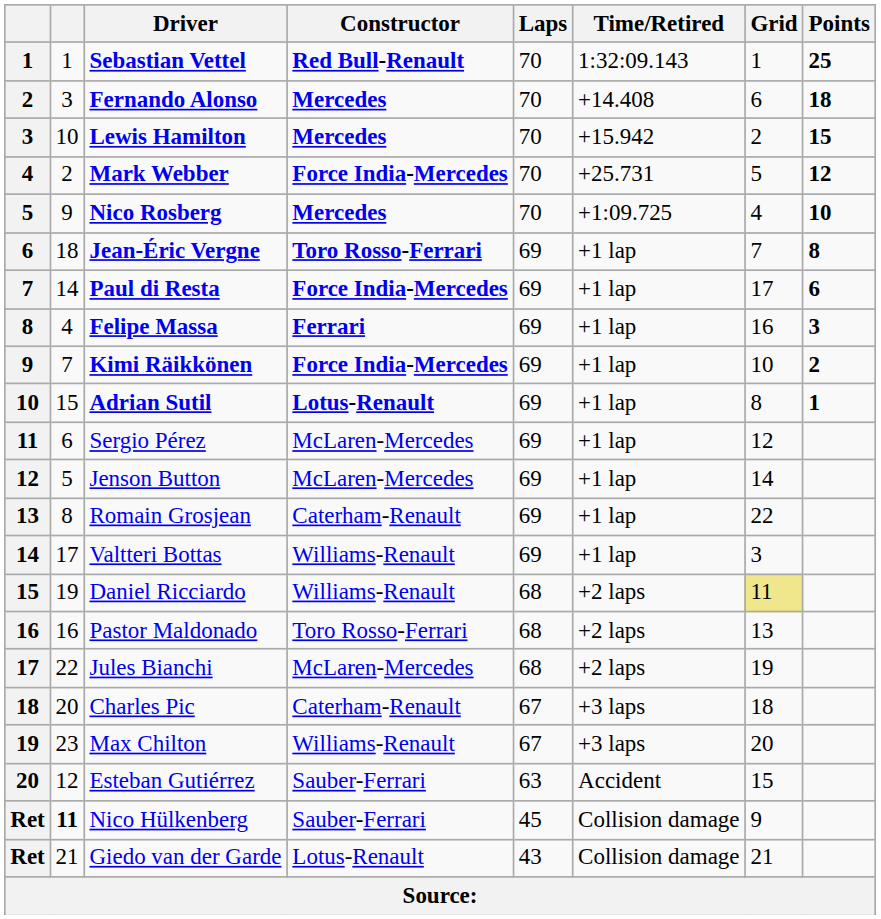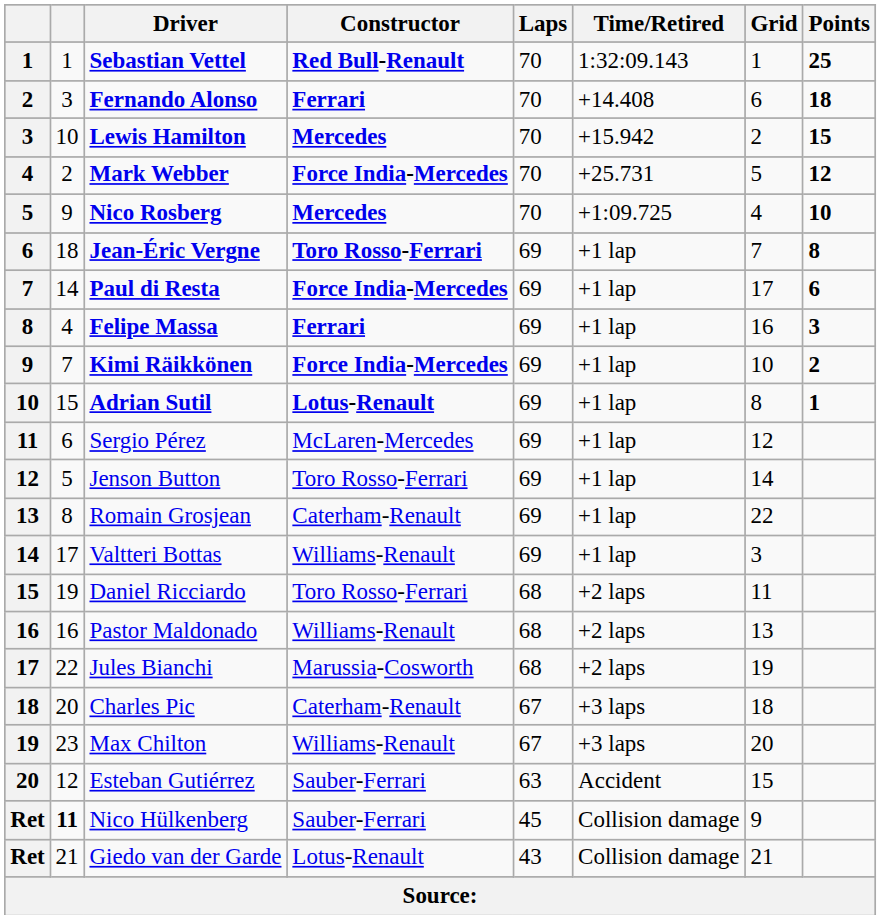 <table class="wikitable" style="font-size: 85%">
 <tr>
 <th></th>
 <th></th>
 <th>Driver</th>
 <th>Constructor</th>
 <th>Laps</th>
 <th>Time/Retired</th>
 <th>Grid</th>
 <th>Points</th>
 </tr>
 <tr>
 <th>1</th>
 <td align="center">1</td>
 <td> <strong><a href='#'>Sebastian Vettel</a></strong></td>
 <td><strong><a href='#'>Red Bull</a>-<a href='#'>Renault</a></strong></td>
 <td>70</td>
 <td>1:32:09.143</td>
 <td>1</td>
 <td><strong>25</strong></td>
 </tr>
 <tr>
 <th>2</th>
 <td align="center">3</td>
 <td> <strong><a href='#'>Fernando Alonso</a></strong></td>
-<td><strong><a href='#'>Mercedes</a></strong></td>
+<td><strong><a href='#'>Ferrari</a></strong></td>
 <td>70</td>
 <td>+14.408</td>
 <td>6</td>
 <td><strong>18</strong></td>
 </tr>
 <tr>
 <th>3</th>
 <td align="center">10</td>
 <td> <strong><a href='#'>Lewis Hamilton</a></strong></td>
 <td><strong><a href='#'>Mercedes</a></strong></td>
 <td>70</td>
 <td>+15.942</td>
 <td>2</td>
 <td><strong>15</strong></td>
 </tr>
 <tr>
 <th>4</th>
 <td align="center">2</td>
 <td> <strong><a href='#'>Mark Webber</a></strong></td>
 <td><strong><a href='#'>Force India</a>-<a href='#'>Mercedes</a></strong></td>
 <td>70</td>
 <td>+25.731</td>
 <td>5</td>
 <td><strong>12</strong></td>
 </tr>
 <tr>
 <th>5</th>
 <td align="center">9</td>
 <td> <strong><a href='#'>Nico Rosberg</a></strong></td>
 <td><strong><a href='#'>Mercedes</a></strong></td>
 <td>70</td>
 <td>+1:09.725</td>
 <td>4</td>
 <td><strong>10</strong></td>
 </tr>
 <tr>
 <th>6</th>
 <td align="center">18</td>
 <td> <strong><a href='#'>Jean-Éric Vergne</a></strong></td>
 <td><strong><a href='#'>Toro Rosso</a>-<a href='#'>Ferrari</a></strong></td>
 <td>69</td>
 <td>+1 lap</td>
 <td>7</td>
 <td><strong>8</strong></td>
 </tr>
 <tr>
 <th>7</th>
 <td align="center">14</td>
 <td> <strong><a href='#'>Paul di Resta</a></strong></td>
 <td><strong><a href='#'>Force India</a>-<a href='#'>Mercedes</a></strong></td>
 <td>69</td>
 <td>+1 lap</td>
 <td>17</td>
 <td><strong>6</strong></td>
 </tr>
 <tr>
 <th>8</th>
 <td align="center">4</td>
 <td> <strong><a href='#'>Felipe Massa</a></strong></td>
 <td><strong><a href='#'>Ferrari</a></strong></td>
 <td>69</td>
 <td>+1 lap</td>
 <td>16</td>
 <td><strong>3</strong></td>
 </tr>
 <tr>
 <th>9</th>
 <td align="center">7</td>
 <td> <strong><a href='#'>Kimi Räikkönen</a></strong></td>
 <td><strong><a href='#'>Force India</a>-<a href='#'>Mercedes</a></strong></td>
 <td>69</td>
 <td>+1 lap</td>
 <td>10</td>
 <td><strong>2</strong></td>
 </tr>
 <tr>
 <th>10</th>
 <td align="center">15</td>
 <td> <strong><a href='#'>Adrian Sutil</a></strong></td>
 <td><strong><a href='#'>Lotus</a>-<a href='#'>Renault</a></strong></td>
 <td>69</td>
 <td>+1 lap</td>
 <td>8</td>
 <td><strong>1</strong></td>
 </tr>
 <tr>
 <th>11</th>
 <td align="center">6</td>
 <td> <a href='#'>Sergio Pérez</a></td>
 <td><a href='#'>McLaren</a>-<a href='#'>Mercedes</a></td>
 <td>69</td>
 <td>+1 lap</td>
 <td>12</td>
 <td></td>
 </tr>
 <tr>
 <th>12</th>
 <td align="center">5</td>
 <td> <a href='#'>Jenson Button</a></td>
-<td><a href='#'>McLaren</a>-<a href='#'>Mercedes</a></td>
+<td><a href='#'>Toro Rosso</a>-<a href='#'>Ferrari</a></td>
 <td>69</td>
 <td>+1 lap</td>
 <td>14</td>
 <td></td>
 </tr>
 <tr>
 <th>13</th>
 <td align="center">8</td>
 <td> <a href='#'>Romain Grosjean</a></td>
 <td><a href='#'>Caterham</a>-<a href='#'>Renault</a></td>
 <td>69</td>
 <td>+1 lap</td>
 <td>22</td>
 <td></td>
 </tr>
 <tr>
 <th>14</th>
 <td align="center">17</td>
 <td> <a href='#'>Valtteri Bottas</a></td>
 <td><a href='#'>Williams</a>-<a href='#'>Renault</a></td>
 <td>69</td>
 <td>+1 lap</td>
 <td>3</td>
 <td></td>
 </tr>
 <tr>
 <th>15</th>
 <td align="center">19</td>
 <td> <a href='#'>Daniel Ricciardo</a></td>
-<td><a href='#'>Williams</a>-<a href='#'>Renault</a></td>
+<td><a href='#'>Toro Rosso</a>-<a href='#'>Ferrari</a></td>
 <td>68</td>
 <td>+2 laps</td>
-<td style="background: khaki;">11</td>
+<td>11</td>
 <td></td>
 </tr>
 <tr>
 <th>16</th>
 <td align="center">16</td>
 <td> <a href='#'>Pastor Maldonado</a></td>
-<td><a href='#'>Toro Rosso</a>-<a href='#'>Ferrari</a></td>
+<td><a href='#'>Williams</a>-<a href='#'>Renault</a></td>
 <td>68</td>
 <td>+2 laps</td>
 <td>13</td>
 <td></td>
 </tr>
 <tr>
 <th>17</th>
 <td align="center">22</td>
 <td> <a href='#'>Jules Bianchi</a></td>
-<td><a href='#'>McLaren</a>-<a href='#'>Mercedes</a></td>
+<td><a href='#'>Marussia</a>-<a href='#'>Cosworth</a></td>
 <td>68</td>
 <td>+2 laps</td>
 <td>19</td>
 <td></td>
 </tr>
 <tr>
 <th>18</th>
 <td align="center">20</td>
 <td> <a href='#'>Charles Pic</a></td>
 <td><a href='#'>Caterham</a>-<a href='#'>Renault</a></td>
 <td>67</td>
 <td>+3 laps</td>
 <td>18</td>
 <td></td>
 </tr>
 <tr>
 <th>19</th>
 <td align="center">23</td>
 <td> <a href='#'>Max Chilton</a></td>
 <td><a href='#'>Williams</a>-<a href='#'>Renault</a></td>
 <td>67</td>
 <td>+3 laps</td>
 <td>20</td>
 <td></td>
 </tr>
 <tr>
 <th>20</th>
 <td align="center">12</td>
 <td> <a href='#'>Esteban Gutiérrez</a></td>
 <td><a href='#'>Sauber</a>-<a href='#'>Ferrari</a></td>
 <td>63</td>
 <td>Accident</td>
 <td>15</td>
 <td></td>
 </tr>
 <tr>
 <th>Ret</th>
 <td align="center"><strong>11</strong></td>
 <td> <a href='#'>Nico Hülkenberg</a></td>
 <td><a href='#'>Sauber</a>-<a href='#'>Ferrari</a></td>
 <td>45</td>
 <td>Collision damage</td>
 <td>9</td>
 <td></td>
 </tr>
 <tr>
 <th>Ret</th>
 <td align="center">21</td>
 <td> <a href='#'>Giedo van der Garde</a></td>
 <td><a href='#'>Lotus</a>-<a href='#'>Renault</a></td>
 <td>43</td>
 <td>Collision damage</td>
 <td>21</td>
 <td></td>
 </tr>
 <tr>
 <th colspan=8>Source:</th>
 </tr>
 <tr>
 </tr>
 </table>
